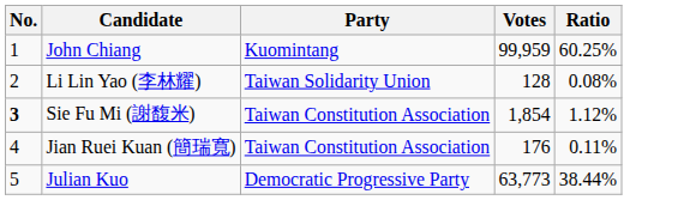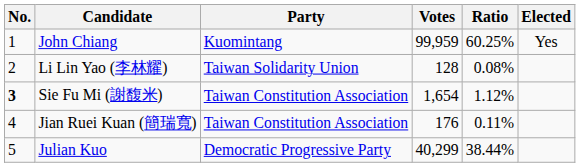 <table class=wikitable>
 <tr>
 <th>No.</th>
 <th>Candidate</th>
 <th>Party</th>
 <th>Votes</th>
 <th>Ratio</th>
+<th>Elected</th>
 </tr>
 <tr>
 <td>1</td>
 <td><a href='#'>John Chiang</a></td>
 <td><a href='#'>Kuomintang</a></td>
 <td align="right">99,959</td>
 <td align="right">60.25%</td>
+<td align="center">Yes</td>
 </tr>
 <tr>
 <td>2</td>
 <td>Li Lin Yao  (<a href='#'>李林耀</a>)</td>
 <td><a href='#'>Taiwan Solidarity Union</a></td>
 <td align="right">128</td>
 <td align="right">0.08%</td>
+<td></td>
 </tr>
 <tr>
 <td><strong>3</strong></td>
 <td>Sie Fu Mi  (<a href='#'>謝馥米</a>)</td>
 <td><a href='#'>Taiwan Constitution Association</a></td>
-<td align="right">1,854</td>
+<td align="right">1,654</td>
 <td align="right">1.12%</td>
+<td></td>
 </tr>
 <tr>
 <td>4</td>
 <td>Jian Ruei Kuan  (<a href='#'>簡瑞寬</a>)</td>
 <td><a href='#'>Taiwan Constitution Association</a></td>
 <td align="right">176</td>
 <td align="right">0.11%</td>
+<td></td>
 </tr>
 <tr>
 <td>5</td>
 <td><a href='#'>Julian Kuo</a></td>
 <td><a href='#'>Democratic Progressive Party</a></td>
-<td align="right">63,773</td>
+<td align="right">40,299</td>
 <td align="right">38.44%</td>
+<td></td>
 </tr>
 </table>
